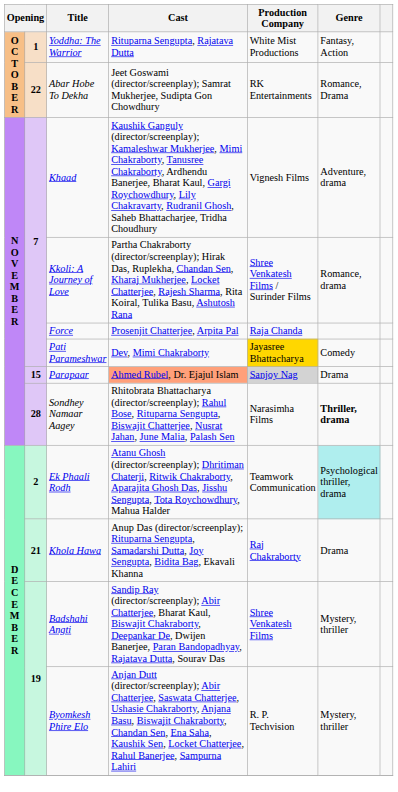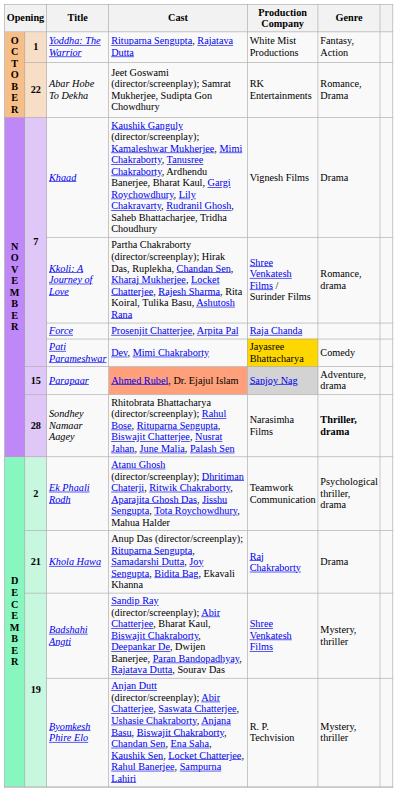 <table class="wikitable sortable">
 <tr>
 <th colspan="2" style="width:6%;">Opening</th>
 <th>Title</th>
 <th style="width:40%;">Cast</th>
 <th style="width:15%;">Production Company</th>
 <th>Genre</th>
 <th style="width:4%;"></th>
 </tr>
 <tr>
 <th rowspan="2" style="text-align:center; background:#f7bf87;">O<br>C<br>T<br>O<br>B<br>E<br>R</th>
 <td rowspan="1" style="text-align:center; background:#f7dfc7;"><strong>1</strong></td>
 <td><em><a href='#'>Yoddha: The Warrior</a></em></td>
 <td><a href='#'>Rituparna Sengupta</a>, <a href='#'>Rajatava Dutta</a></td>
 <td>White Mist Productions</td>
 <td>Fantasy, Action</td>
 <td></td>
 </tr>
 <tr>
 <td rowspan="1" style="text-align:center; background:#f7dfc7;"><strong>22</strong></td>
 <td><em>Abar Hobe To Dekha</em></td>
 <td>Jeet Goswami (director/screenplay); Samrat Mukherjee, Sudipta Gon Chowdhury</td>
 <td>RK Entertainments</td>
 <td>Romance, Drama</td>
 <td></td>
 </tr>
 <tr>
 <th rowspan="6" style="text-align:center; background:#bf87f7;">N<br>O<br>V<br>E<br>M<br>B<br>E<br>R</th>
 <td rowspan="4" style="text-align:center; background:#dfc7f7;"><strong>7</strong></td>
 <td><em><a href='#'>Khaad</a></em></td>
 <td><a href='#'>Kaushik Ganguly</a> (director/screenplay); <a href='#'>Kamaleshwar Mukherjee</a>, <a href='#'>Mimi Chakraborty</a>, <a href='#'>Tanusree Chakraborty</a>, Ardhendu Banerjee, Bharat Kaul, <a href='#'>Gargi Roychowdhury</a>, <a href='#'>Lily Chakravarty</a>, <a href='#'>Rudranil Ghosh</a>, Saheb Bhattacharjee, Tridha Choudhury</td>
 <td>Vignesh Films</td>
-<td>Adventure, drama</td>
+<td>Drama</td>
 <td></td>
 </tr>
 <tr>
 <td><em><a href='#'>Kkoli: A Journey of Love</a></em></td>
 <td>Partha Chakraborty (director/screenplay); Hirak Das, Ruplekha, <a href='#'>Chandan Sen</a>, <a href='#'>Kharaj Mukherjee</a>, <a href='#'>Locket Chatterjee</a>, <a href='#'>Rajesh Sharma</a>, Rita Koiral, Tulika Basu, <a href='#'>Ashutosh Rana</a></td>
 <td><a href='#'>Shree Venkatesh Films</a> / Surinder Films</td>
 <td>Romance, drama</td>
 <td></td>
 </tr>
 <tr>
 <td><em><a href='#'>Force</a></em></td>
 <td><a href='#'>Prosenjit Chatterjee</a>, <a href='#'>Arpita Pal</a></td>
 <td><a href='#'>Raja Chanda</a></td>
 <td></td>
 <td></td>
 </tr>
 <tr>
 <td><em><a href='#'>Pati Parameshwar</a></em></td>
 <td><a href='#'>Dev</a>, <a href='#'>Mimi Chakraborty</a></td>
 <td style="background: gold;">Jayasree Bhattacharya</td>
 <td>Comedy</td>
 <td></td>
 </tr>
 <tr>
 <td rowspan="1" style="text-align:center; background:#dfc7f7;"><strong>15</strong></td>
 <td><em><a href='#'>Parapaar</a></em></td>
 <td style="background: lightsalmon;"><a href='#'>Ahmed Rubel</a>, Dr. Ejajul Islam</td>
 <td style="background: lightgrey;"><a href='#'>Sanjoy Nag</a></td>
-<td>Drama</td>
+<td>Adventure, drama</td>
 <td></td>
 </tr>
 <tr>
 <td rowspan="1" style="text-align:center; background:#dfc7f7;"><strong>28</strong></td>
 <td><em>Sondhey Namaar Aagey</em></td>
 <td>Rhitobrata Bhattacharya (director/screenplay); <a href='#'>Rahul Bose</a>, <a href='#'>Rituparna Sengupta</a>, <a href='#'>Biswajit Chatterjee</a>, <a href='#'>Nusrat Jahan</a>, <a href='#'>June Malia</a>, <a href='#'>Palash Sen</a></td>
 <td>Narasimha Films</td>
 <td><strong>Thriller, drama</strong></td>
 <td></td>
 </tr>
 <tr>
 <th rowspan="4" style="text-align:center; background:#87f7bf;">D<br>E<br>C<br>E<br>M<br>B<br>E<br>R</th>
 <td rowspan="1" style="text-align:center; background:#c7f7df;"><strong>2</strong></td>
 <td><em><a href='#'>Ek Phaali Rodh</a></em></td>
 <td><a href='#'>Atanu Ghosh</a> (director/screenplay); <a href='#'>Dhritiman Chaterji</a>, <a href='#'>Ritwik Chakraborty</a>, <a href='#'>Aparajita Ghosh Das</a>, <a href='#'>Jisshu Sengupta</a>, <a href='#'>Tota Roychowdhury</a>, Mahua Halder</td>
 <td>Teamwork Communication</td>
-<td style="background: paleturquoise;">Psychological thriller, drama</td>
+<td>Psychological thriller, drama</td>
 <td></td>
 </tr>
 <tr>
 <td rowspan="1" style="text-align:center; background:#c7f7df;"><strong>21</strong></td>
 <td><em><a href='#'>Khola Hawa</a></em></td>
 <td>Anup Das (director/screenplay); <a href='#'>Rituparna Sengupta</a>, <a href='#'>Samadarshi Dutta</a>, <a href='#'>Joy Sengupta</a>, <a href='#'>Bidita Bag</a>, Ekavali Khanna</td>
 <td><a href='#'>Raj Chakraborty</a></td>
 <td>Drama</td>
 <td></td>
 </tr>
 <tr>
 <td rowspan="2" style="text-align:center; background:#c7f7df;"><strong>19</strong></td>
 <td><em><a href='#'>Badshahi Angti</a></em></td>
 <td><a href='#'>Sandip Ray</a> (director/screenplay); <a href='#'>Abir Chatterjee</a>, Bharat Kaul, <a href='#'>Biswajit Chakraborty</a>, <a href='#'>Deepankar De</a>, Dwijen Banerjee, <a href='#'>Paran Bandopadhyay</a>, <a href='#'>Rajatava Dutta</a>, Sourav Das</td>
 <td><a href='#'>Shree Venkatesh Films</a></td>
 <td>Mystery, thriller</td>
 <td></td>
 </tr>
 <tr>
 <td><em><a href='#'>Byomkesh Phire Elo</a></em></td>
 <td><a href='#'>Anjan Dutt</a> (director/screenplay); <a href='#'>Abir Chatterjee</a>, <a href='#'>Saswata Chatterjee</a>, <a href='#'>Ushasie Chakraborty</a>, <a href='#'>Anjana Basu</a>, <a href='#'>Biswajit Chakraborty</a>, <a href='#'>Chandan Sen</a>, <a href='#'>Ena Saha</a>, <a href='#'>Kaushik Sen</a>, <a href='#'>Locket Chatterjee</a>, <a href='#'>Rahul Banerjee</a>, <a href='#'>Sampurna Lahiri</a></td>
 <td>R. P. Techvision</td>
 <td>Mystery, thriller</td>
 <td></td>
 </tr>
 <tr>
 </tr>
 </table>
